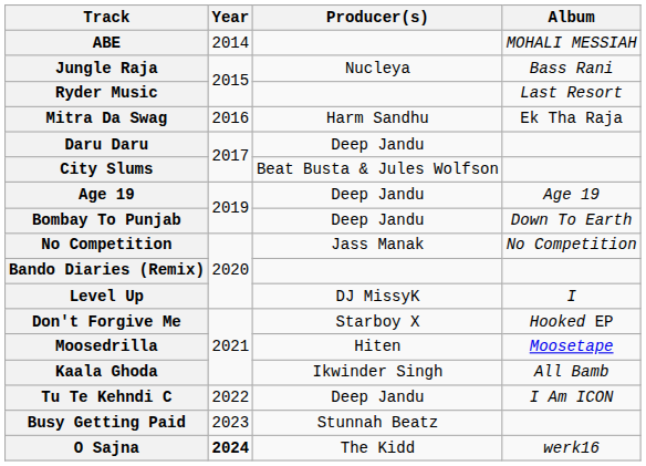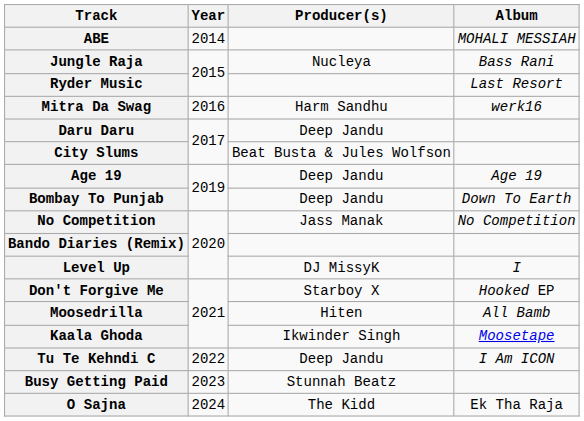 <table class="wikitable plainrowheaders" style="text-align:center;">
 <tr>
 <th>Track</th>
 <th>Year</th>
 <th>Producer(s)</th>
 <th>Album</th>
 </tr>
 <tr>
 <th scope="row">ABE </th>
 <td>2014</td>
 <td></td>
 <td><em>MOHALI MESSIAH</em></td>
 </tr>
 <tr>
 <th scope="row">Jungle Raja </th>
 <td rowspan="2">2015</td>
 <td>Nucleya</td>
 <td><em>Bass Rani</em></td>
 </tr>
 <tr>
 <th scope="row">Ryder Music </th>
 <td></td>
 <td><em>Last Resort</em></td>
 </tr>
 <tr>
 <th scope="row">Mitra Da Swag </th>
 <td>2016</td>
 <td>Harm Sandhu</td>
-<td>Ek Tha Raja</td>
+<td><em>werk16</em></td>
 </tr>
 <tr>
 <th scope="row">Daru Daru </th>
 <td rowspan="2">2017</td>
 <td>Deep Jandu</td>
 <td></td>
 </tr>
 <tr>
 <th scope="row">City Slums </th>
 <td>Beat Busta & Jules Wolfson</td>
 <td></td>
 </tr>
 <tr>
 <th scope="row">Age 19 </th>
 <td rowspan="2">2019</td>
 <td>Deep Jandu</td>
 <td><em>Age 19</em></td>
 </tr>
 <tr>
 <th scope="row">Bombay To Punjab </th>
 <td>Deep Jandu</td>
 <td><em>Down To Earth</em></td>
 </tr>
 <tr>
 <th scope="row">No Competition </th>
 <td rowspan="3">2020</td>
 <td>Jass Manak</td>
 <td><em>No Competition</em></td>
 </tr>
 <tr>
 <th scope="row">Bando Diaries (Remix) </th>
 <td></td>
 <td></td>
 </tr>
 <tr>
 <th scope="row">Level Up </th>
 <td>DJ MissyK</td>
 <td><em>I</em></td>
 </tr>
 <tr>
 <th scope="row">Don't Forgive Me </th>
 <td rowspan="3">2021</td>
 <td>Starboy X</td>
 <td><em>Hooked</em> EP</td>
 </tr>
 <tr>
 <th scope="row">Moosedrilla </th>
 <td>Hiten</td>
-<td><em><a href='#'>Moosetape</a></em></td>
+<td><em>All Bamb</em></td>
 </tr>
 <tr>
 <th scope="row">Kaala Ghoda </th>
 <td>Ikwinder Singh</td>
-<td><em>All Bamb</em></td>
+<td><em><a href='#'>Moosetape</a></em></td>
 </tr>
 <tr>
 <th scope="row">Tu Te Kehndi C </th>
 <td>2022</td>
 <td>Deep Jandu</td>
 <td><em>I Am ICON</em></td>
 </tr>
 <tr>
 <th scope="row">Busy Getting Paid </th>
 <td>2023</td>
 <td>Stunnah Beatz</td>
 <td></td>
 </tr>
 <tr>
 <th scope="row">O Sajna </th>
-<td><strong>2024</strong></td>
+<td>2024</td>
 <td>The Kidd</td>
-<td><em>werk16</em></td>
+<td>Ek Tha Raja</td>
 </tr>
 </table>
